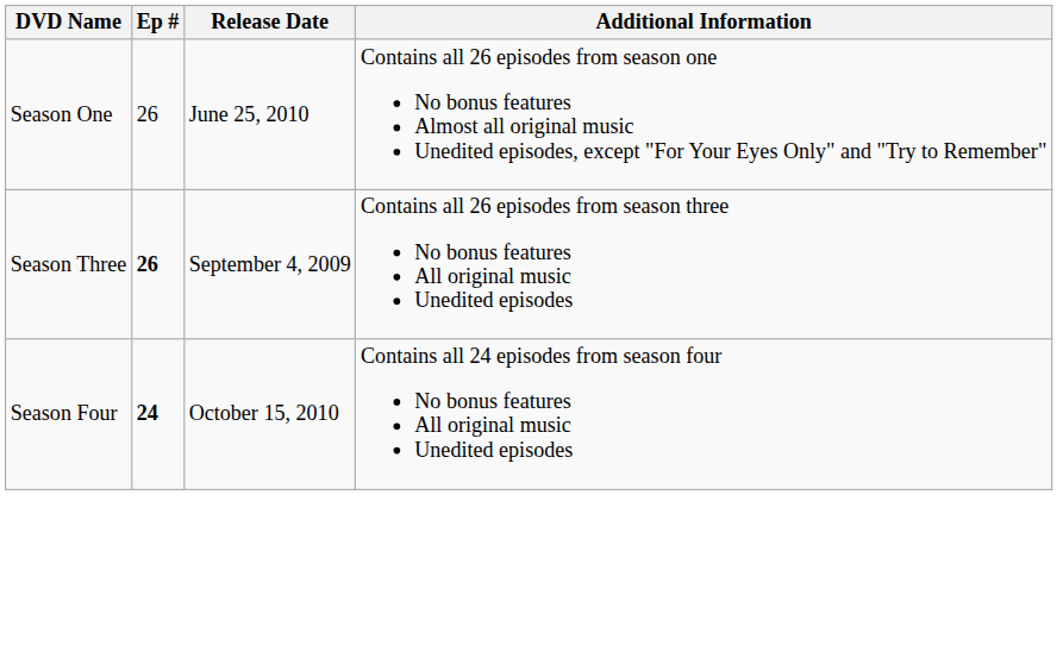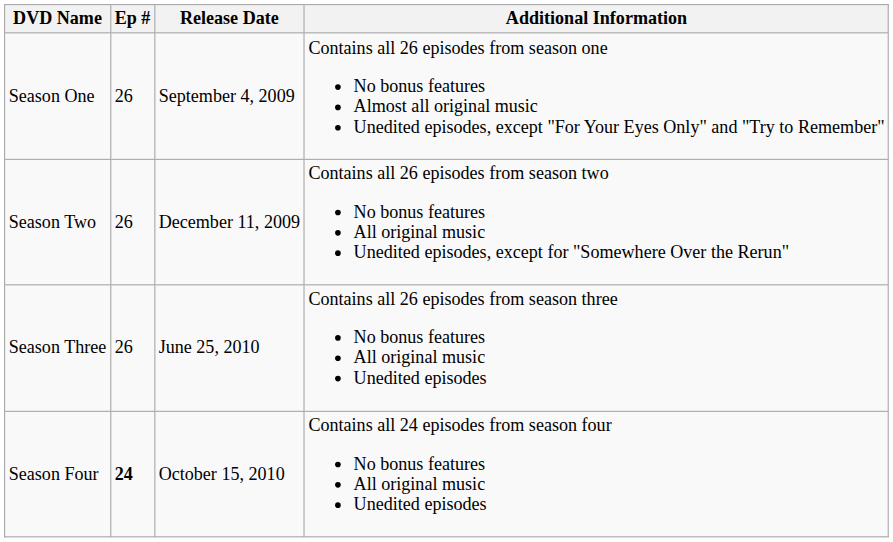 <table class="wikitable">
 <tr>
 <th>DVD Name</th>
 <th>Ep #</th>
 <th>Release Date</th>
 <th>Additional Information</th>
 </tr>
 <tr>
 <td style="white-space:nowrap;">Season One</td>
 <td>26</td>
-<td style="white-space:nowrap;">June 25, 2010</td>
+<td style="white-space:nowrap;">September 4, 2009</td>
 <td>Contains all 26 episodes from season one<br><ul><li>No bonus features</li><li>Almost all original music</li><li>Unedited episodes, except "For Your Eyes Only" and "Try to Remember"</li></ul></td>
 </tr>
 <tr>
+<td style="white-space:nowrap;">Season Two</td>
+<td>26</td>
+<td style="white-space:nowrap;">December 11, 2009</td>
+<td>Contains all 26 episodes from season two<br><ul><li>No bonus features</li><li>All original music</li><li>Unedited episodes, except for "Somewhere Over the Rerun"</li></ul></td>
+</tr>
+<tr>
 <td style="white-space:nowrap;">Season Three</td>
-<td><strong>26</strong></td>
-<td style="white-space:nowrap;">September 4, 2009</td>
+<td>26</td>
+<td style="white-space:nowrap;">June 25, 2010</td>
 <td>Contains all 26 episodes from season three<br><ul><li>No bonus features</li><li>All original music</li><li>Unedited episodes</li></ul></td>
 </tr>
 <tr>
 <td style="white-space:nowrap;">Season Four</td>
 <td><strong>24</strong></td>
 <td style="white-space:nowrap;">October 15, 2010</td>
 <td>Contains all 24 episodes from season four<br><ul><li>No bonus features</li><li>All original music</li><li>Unedited episodes</li></ul></td>
 </tr>
 </table>
